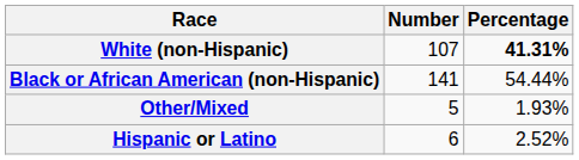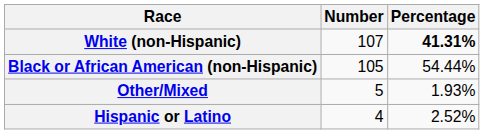 <table class="wikitable" style="text-align:right">
 <tr>
 <th scope="col">Race</th>
 <th scope="col">Number</th>
 <th scope="col">Percentage</th>
 </tr>
 <tr>
 <th scope="row"><a href='#'>White</a> (non-Hispanic)</th>
 <td>107</td>
 <td><strong>41.31%</strong></td>
 </tr>
 <tr>
 <th scope="row"><a href='#'>Black or African American</a> (non-Hispanic)</th>
-<td>141</td>
+<td>105</td>
 <td>54.44%</td>
 </tr>
 <tr>
 <th scope="row"><a href='#'>Other/Mixed</a></th>
 <td>5</td>
 <td>1.93%</td>
 </tr>
 <tr>
 <th scope="row"><a href='#'>Hispanic</a> or <a href='#'>Latino</a></th>
-<td>6</td>
+<td>4</td>
 <td>2.52%</td>
 </tr>
 </table>
